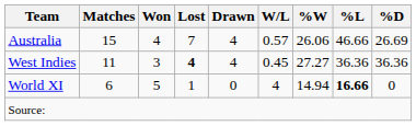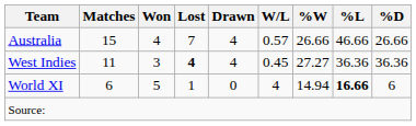 <table class="wikitable" style="text-align:center;">
 <tr>
 <th>Team</th>
 <th>Matches</th>
 <th>Won</th>
 <th>Lost</th>
 <th>Drawn</th>
 <th>W/L</th>
 <th>%W</th>
 <th>%L</th>
 <th>%D</th>
 </tr>
 <tr>
 <td align="left"> <a href='#'>Australia</a></td>
 <td>15</td>
 <td>4</td>
 <td>7</td>
 <td>4</td>
 <td>0.57</td>
-<td>26.06</td>
+<td>26.66</td>
 <td>46.66</td>
-<td>26.69</td>
+<td>26.66</td>
 </tr>
 <tr>
 <td align="left"> <a href='#'>West Indies</a></td>
 <td>11</td>
 <td>3</td>
 <td><strong>4</strong></td>
 <td>4</td>
 <td>0.45</td>
 <td>27.27</td>
 <td>36.36</td>
 <td>36.36</td>
 </tr>
 <tr>
 <td align="left"> <a href='#'>World XI</a></td>
 <td>6</td>
 <td>5</td>
 <td>1</td>
 <td>0</td>
 <td>4</td>
 <td>14.94</td>
 <td><strong>16.66</strong></td>
-<td>0</td>
+<td>6</td>
 </tr>
 <tr>
 <td align=left colspan=9><small>Source:</small></td>
 </tr>
 </table>
